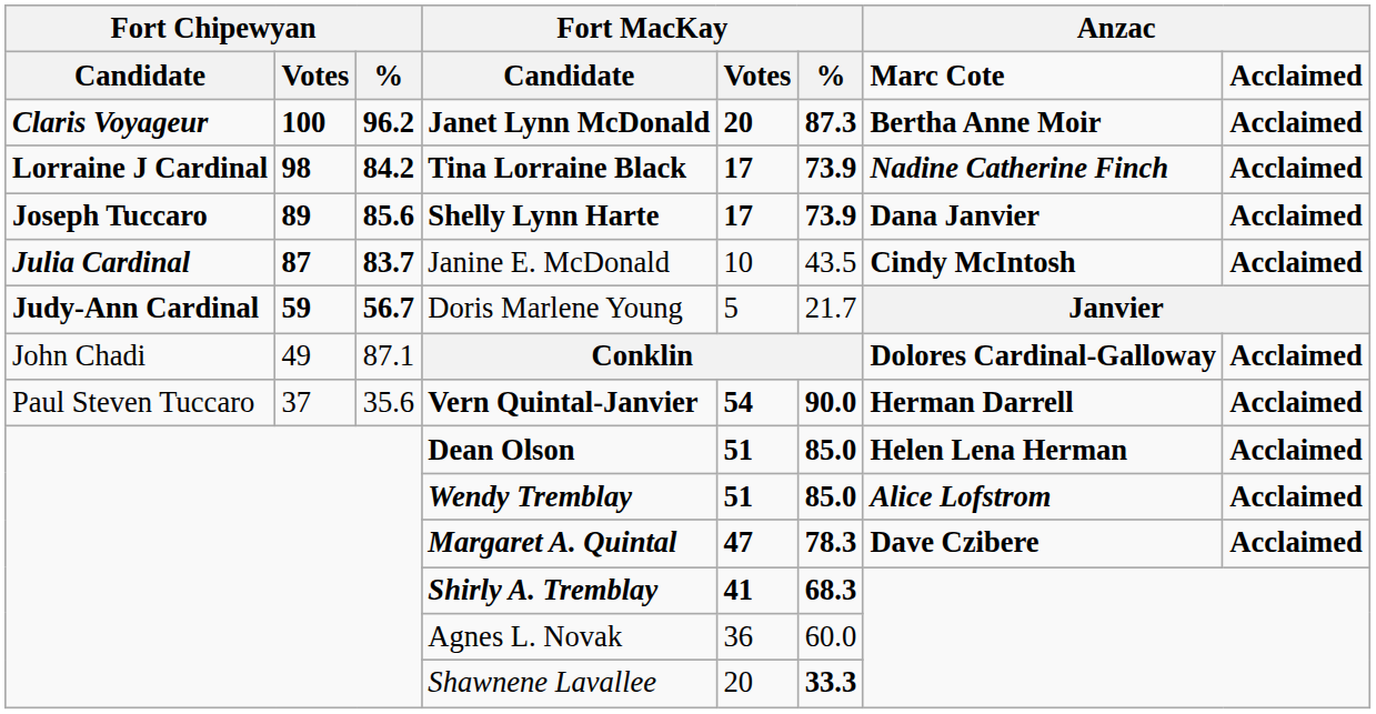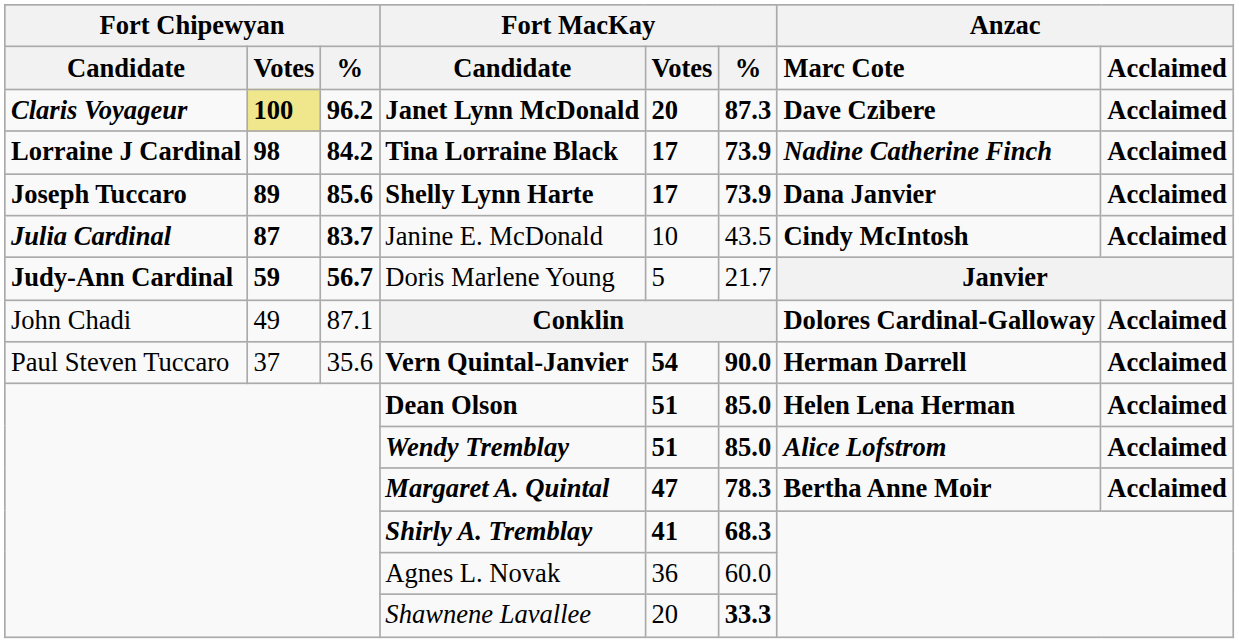 <table class="wikitable">
 <tr>
 <th colspan=3>Fort Chipewyan</th>
 <th colspan=3>Fort MacKay</th>
 <th colspan=2>Anzac</th>
 </tr>
 <tr>
 <th>Candidate</th>
 <th>Votes</th>
 <th>%</th>
 <th>Candidate</th>
 <th>Votes</th>
 <th>%</th>
 <td><strong>Marc Cote</strong></td>
 <td><strong>Acclaimed</strong></td>
 </tr>
 <tr>
 <td><strong><em>Claris Voyageur</em></strong></td>
-<td><strong>100</strong></td>
+<td style="background: khaki;"><strong>100</strong></td>
 <td><strong>96.2</strong></td>
 <td><strong>Janet Lynn McDonald</strong></td>
 <td><strong>20</strong></td>
 <td><strong>87.3</strong></td>
-<td><strong>Bertha Anne Moir</strong></td>
+<td><strong>Dave Czibere</strong></td>
 <td><strong>Acclaimed</strong></td>
 </tr>
 <tr>
 <td><strong>Lorraine J Cardinal</strong></td>
 <td><strong>98</strong></td>
 <td><strong>84.2</strong></td>
 <td><strong>Tina Lorraine Black</strong></td>
 <td><strong>17</strong></td>
 <td><strong>73.9</strong></td>
 <td><strong><em>Nadine Catherine Finch</em></strong></td>
 <td><strong>Acclaimed</strong></td>
 </tr>
 <tr>
 <td><strong>Joseph Tuccaro</strong></td>
 <td><strong>89</strong></td>
 <td><strong>85.6</strong></td>
 <td><strong>Shelly Lynn Harte</strong></td>
 <td><strong>17</strong></td>
 <td><strong>73.9</strong></td>
 <td><strong>Dana Janvier</strong></td>
 <td><strong>Acclaimed</strong></td>
 </tr>
 <tr>
 <td><strong><em>Julia Cardinal</em></strong></td>
 <td><strong>87</strong></td>
 <td><strong>83.7</strong></td>
 <td>Janine E. McDonald</td>
 <td>10</td>
 <td>43.5</td>
 <td><strong>Cindy McIntosh</strong></td>
 <td><strong>Acclaimed</strong></td>
 </tr>
 <tr>
 <td><strong>Judy-Ann Cardinal</strong></td>
 <td><strong>59</strong></td>
 <td><strong>56.7</strong></td>
 <td>Doris Marlene Young</td>
 <td>5</td>
 <td>21.7</td>
 <th colspan=2>Janvier</th>
 </tr>
 <tr>
 <td>John Chadi</td>
 <td>49</td>
 <td>87.1</td>
 <th colspan=3>Conklin</th>
 <td><strong>Dolores Cardinal-Galloway</strong></td>
 <td><strong>Acclaimed</strong></td>
 </tr>
 <tr>
 <td>Paul Steven Tuccaro</td>
 <td>37</td>
 <td>35.6</td>
 <td><strong>Vern Quintal-Janvier</strong></td>
 <td><strong>54</strong></td>
 <td><strong>90.0</strong></td>
 <td><strong>Herman Darrell</strong></td>
 <td><strong>Acclaimed</strong></td>
 </tr>
 <tr>
 <td rowspan=6 colspan=3></td>
 <td><strong>Dean Olson</strong></td>
 <td><strong>51</strong></td>
 <td><strong>85.0</strong></td>
 <td><strong>Helen Lena Herman</strong></td>
 <td><strong>Acclaimed</strong></td>
 </tr>
 <tr>
 <td><strong><em>Wendy Tremblay</em></strong></td>
 <td><strong>51</strong></td>
 <td><strong>85.0</strong></td>
 <td><strong><em>Alice Lofstrom</em></strong></td>
 <td><strong>Acclaimed</strong></td>
 </tr>
 <tr>
 <td><strong><em>Margaret A. Quintal</em></strong></td>
 <td><strong>47</strong></td>
 <td><strong>78.3</strong></td>
-<td><strong>Dave Czibere</strong></td>
+<td><strong>Bertha Anne Moir</strong></td>
 <td><strong>Acclaimed</strong></td>
 </tr>
 <tr>
 <td><strong><em>Shirly A. Tremblay</em></strong></td>
 <td><strong>41</strong></td>
 <td><strong>68.3</strong></td>
 </tr>
 <tr>
 <td>Agnes L. Novak</td>
 <td>36</td>
 <td>60.0</td>
 </tr>
 <tr>
 <td><em>Shawnene Lavallee</em></td>
 <td>20</td>
 <td><strong>33.3</strong></td>
 </tr>
 </table>
